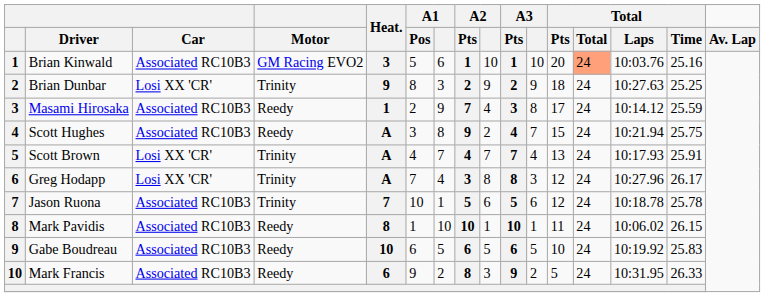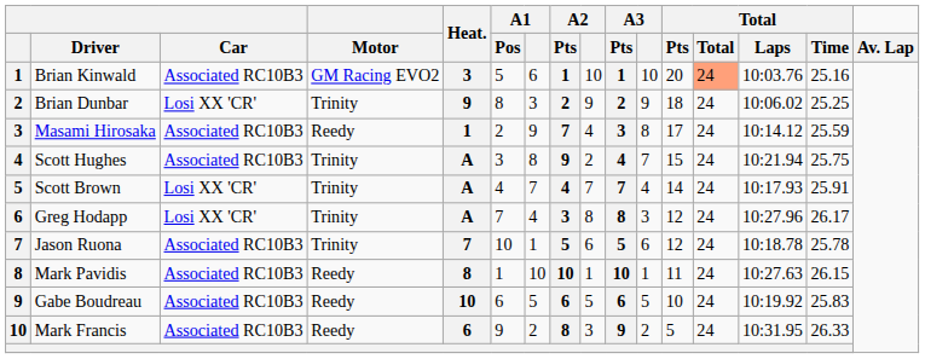 <table class="wikitable" style="font-size:85%;" cellspacing="0" cellpadding="2" border="2">
 <tr>
 <th colspan="3"></th>
 <th></th>
 <th Rowspan="2">Heat.</th>
 <th colspan="2" style="text-align:center;">A1</th>
 <th colspan="2" style="text-align:center;">A2</th>
 <th colspan="2" style="text-align:center;">A3</th>
 <th colspan="4">Total</th>
 </tr>
 <tr>
 <th style="text-align:center;"></th>
 <th style="text-align:center;">Driver</th>
 <th style="text-align:center;">Car</th>
 <th>Motor</th>
 <th style="text-align:center;">Pos</th>
 <th style="text-align:center;"></th>
 <th style="text-align:center;">Pts</th>
 <th style="text-align:center;"></th>
 <th style="text-align:center;">Pts</th>
 <th style="text-align:center;"></th>
 <th style="text-align:center;">Pts</th>
 <th style="text-align:center;">Total</th>
 <th style="text-align:center;">Laps</th>
 <th style="text-align:center;">Time</th>
 <th style="text-align:center;">Av. Lap</th>
 </tr>
 <tr>
 <th>1</th>
 <td> Brian Kinwald</td>
 <td><a href='#'>Associated</a> RC10B3</td>
 <td><a href='#'>GM Racing</a> EVO2</td>
 <th>3</th>
 <td>5</td>
 <td>6</td>
 <th>1</th>
 <td>10</td>
 <th>1</th>
 <td>10</td>
 <td>20</td>
 <td style="background: lightsalmon;">24</td>
 <td>10:03.76</td>
 <td>25.16</td>
 </tr>
 <tr>
 <th>2</th>
 <td> Brian Dunbar</td>
 <td><a href='#'>Losi</a> XX 'CR'</td>
 <td>Trinity</td>
 <th>9</th>
 <td>8</td>
 <td>3</td>
 <th>2</th>
 <td>9</td>
 <th>2</th>
 <td>9</td>
 <td>18</td>
 <td>24</td>
-<td>10:27.63</td>
+<td>10:06.02</td>
 <td>25.25</td>
 </tr>
 <tr>
 <th>3</th>
 <td> <a href='#'>Masami Hirosaka</a></td>
 <td><a href='#'>Associated</a> RC10B3</td>
 <td>Reedy</td>
 <th>1</th>
 <td>2</td>
 <td>9</td>
 <th>7</th>
 <td>4</td>
 <th>3</th>
 <td>8</td>
 <td>17</td>
 <td>24</td>
 <td>10:14.12</td>
 <td>25.59</td>
 </tr>
 <tr>
 <th>4</th>
 <td> Scott Hughes</td>
 <td><a href='#'>Associated</a> RC10B3</td>
-<td>Reedy</td>
+<td>Trinity</td>
 <th>A</th>
 <td>3</td>
 <td>8</td>
 <th>9</th>
 <td>2</td>
 <th>4</th>
 <td>7</td>
 <td>15</td>
 <td>24</td>
 <td>10:21.94</td>
 <td>25.75</td>
 </tr>
 <tr>
 <th>5</th>
 <td> Scott Brown</td>
 <td><a href='#'>Losi</a> XX 'CR'</td>
 <td>Trinity</td>
 <th>A</th>
 <td>4</td>
 <td>7</td>
 <th>4</th>
 <td>7</td>
 <th>7</th>
 <td>4</td>
-<td>13</td>
+<td>14</td>
 <td>24</td>
 <td>10:17.93</td>
 <td>25.91</td>
 </tr>
 <tr>
 <th>6</th>
 <td> Greg Hodapp</td>
 <td><a href='#'>Losi</a> XX 'CR'</td>
 <td>Trinity</td>
 <th>A</th>
 <td>7</td>
 <td>4</td>
 <th>3</th>
 <td>8</td>
 <th>8</th>
 <td>3</td>
 <td>12</td>
 <td>24</td>
 <td>10:27.96</td>
 <td>26.17</td>
 </tr>
 <tr>
 <th>7</th>
 <td> Jason Ruona</td>
 <td><a href='#'>Associated</a> RC10B3</td>
 <td>Trinity</td>
 <th>7</th>
 <td>10</td>
 <td>1</td>
 <th>5</th>
 <td>6</td>
 <th>5</th>
 <td>6</td>
 <td>12</td>
 <td>24</td>
 <td>10:18.78</td>
 <td>25.78</td>
 </tr>
 <tr>
 <th>8</th>
 <td> Mark Pavidis</td>
 <td><a href='#'>Associated</a> RC10B3</td>
 <td>Reedy</td>
 <th>8</th>
 <td>1</td>
 <td>10</td>
 <th>10</th>
 <td>1</td>
 <th>10</th>
 <td>1</td>
 <td>11</td>
 <td>24</td>
-<td>10:06.02</td>
+<td>10:27.63</td>
 <td>26.15</td>
 </tr>
 <tr>
 <th>9</th>
 <td> Gabe Boudreau</td>
 <td><a href='#'>Associated</a> RC10B3</td>
 <td>Reedy</td>
 <th>10</th>
 <td>6</td>
 <td>5</td>
 <th>6</th>
 <td>5</td>
 <th>6</th>
 <td>5</td>
 <td>10</td>
 <td>24</td>
 <td>10:19.92</td>
 <td>25.83</td>
 </tr>
 <tr>
 <th>10</th>
 <td> Mark Francis</td>
 <td><a href='#'>Associated</a> RC10B3</td>
 <td>Reedy</td>
 <th>6</th>
 <td>9</td>
 <td>2</td>
 <th>8</th>
 <td>3</td>
 <th>9</th>
 <td>2</td>
 <td>5</td>
 <td>24</td>
 <td>10:31.95</td>
 <td>26.33</td>
 </tr>
 <tr>
 <th colspan="15"></th>
 </tr>
 <tr>
 </tr>
 </table>
